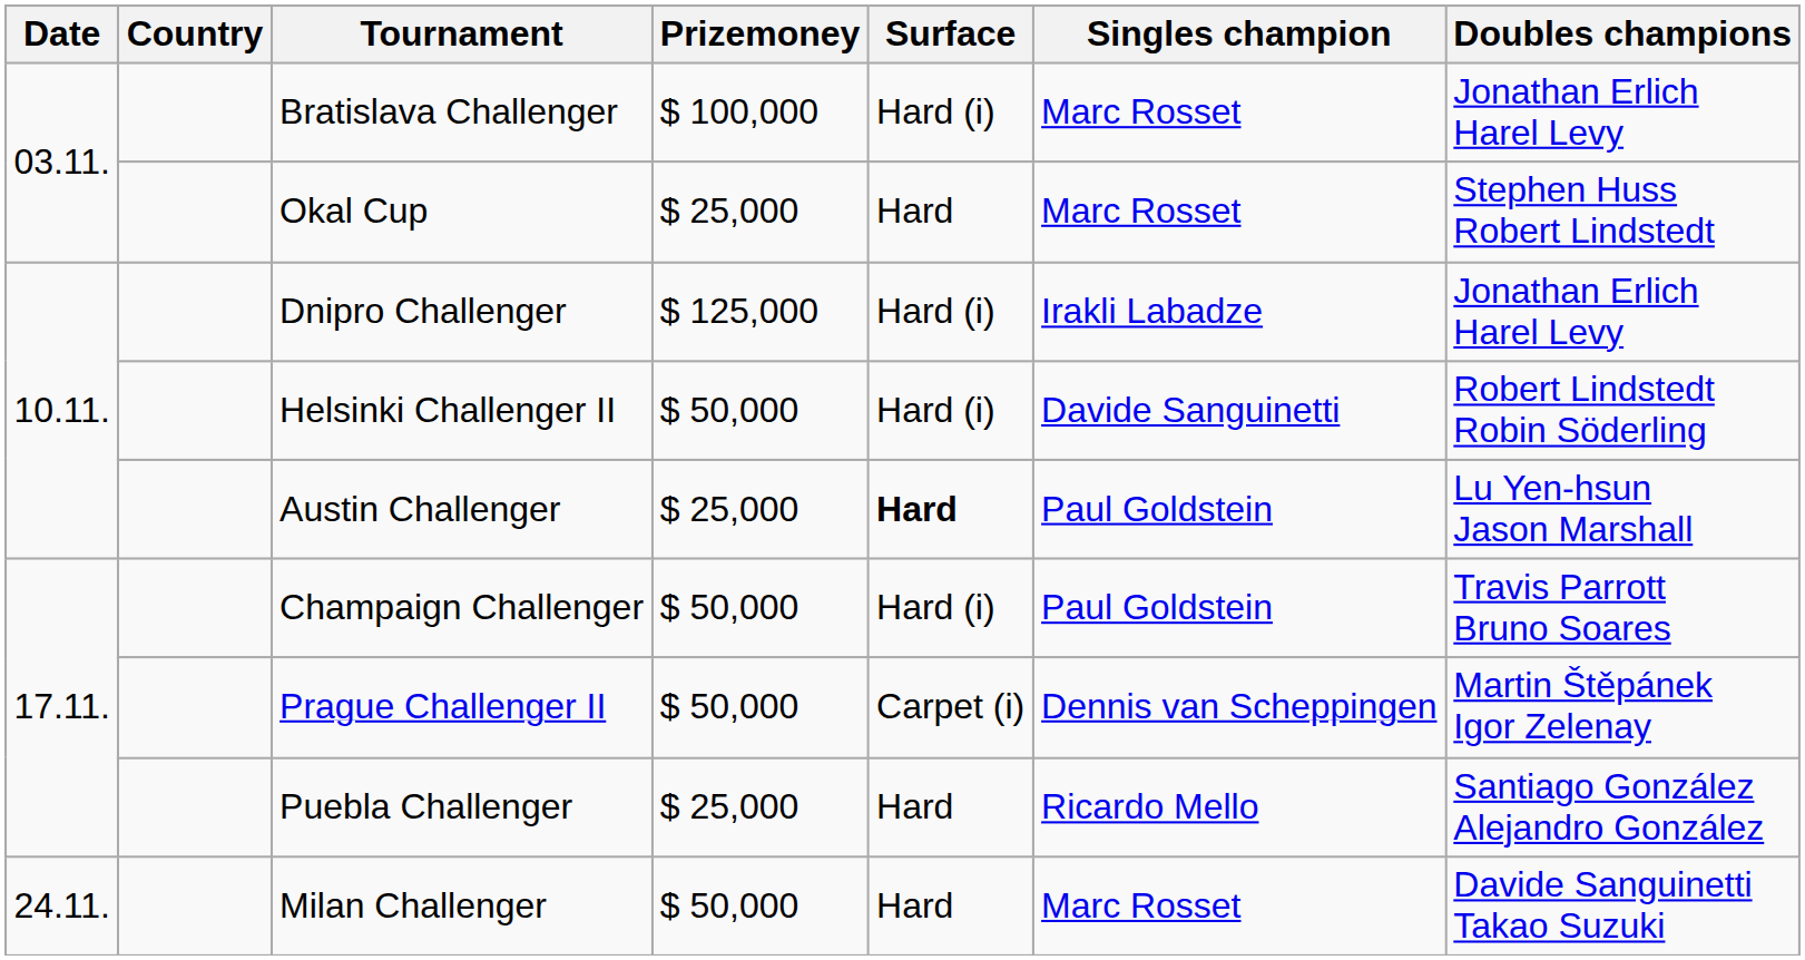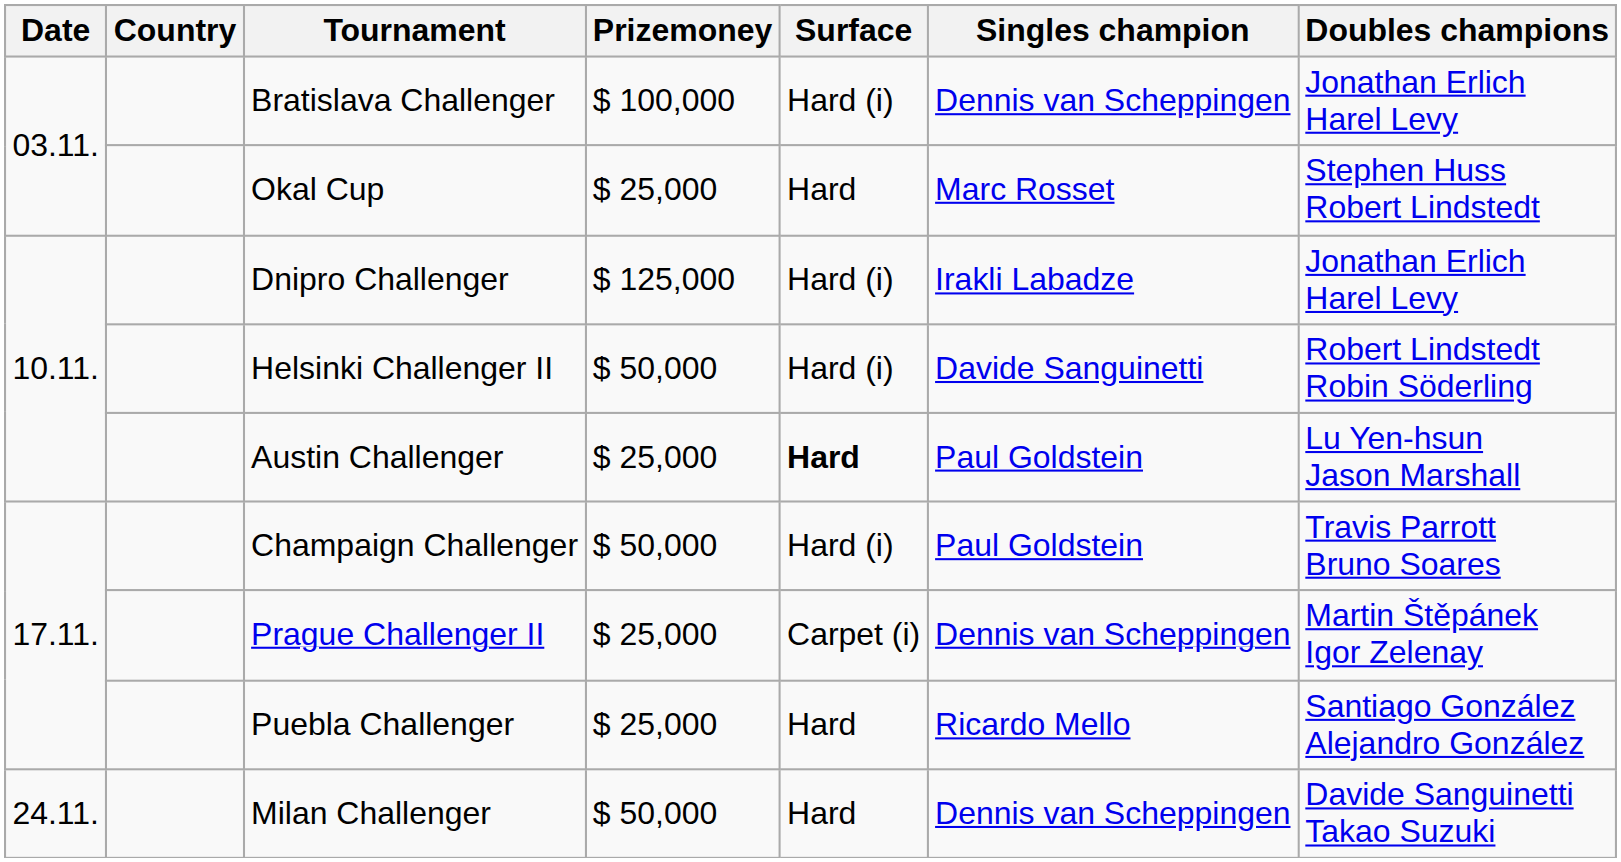 <table class="sortable wikitable" style=font-size:97%>
 <tr>
 <th>Date</th>
 <th>Country</th>
 <th>Tournament</th>
 <th>Prizemoney</th>
 <th>Surface</th>
 <th>Singles champion</th>
 <th>Doubles champions</th>
 </tr>
 <tr>
 <td rowspan="2">03.11.</td>
 <td></td>
 <td>Bratislava Challenger</td>
 <td>$ 100,000</td>
 <td>Hard (i)</td>
-<td> <a href='#'>Marc Rosset</a></td>
+<td> <a href='#'>Dennis van Scheppingen</a></td>
 <td> <a href='#'>Jonathan Erlich</a> <br>  <a href='#'>Harel Levy</a></td>
 </tr>
 <tr>
 <td></td>
 <td>Okal Cup</td>
 <td>$ 25,000</td>
 <td>Hard</td>
 <td> <a href='#'>Marc Rosset</a></td>
 <td> <a href='#'>Stephen Huss</a><br> <a href='#'>Robert Lindstedt</a></td>
 </tr>
 <tr>
 <td rowspan="3">10.11.</td>
 <td></td>
 <td>Dnipro Challenger</td>
 <td>$ 125,000</td>
 <td>Hard (i)</td>
 <td> <a href='#'>Irakli Labadze</a></td>
 <td> <a href='#'>Jonathan Erlich</a><br> <a href='#'>Harel Levy</a></td>
 </tr>
 <tr>
 <td></td>
 <td>Helsinki Challenger II</td>
 <td>$ 50,000</td>
 <td>Hard (i)</td>
 <td> <a href='#'>Davide Sanguinetti</a></td>
 <td> <a href='#'>Robert Lindstedt</a> <br>  <a href='#'>Robin Söderling</a></td>
 </tr>
 <tr>
 <td></td>
 <td>Austin Challenger</td>
 <td>$ 25,000</td>
 <td><strong>Hard</strong></td>
 <td> <a href='#'>Paul Goldstein</a></td>
 <td> <a href='#'>Lu Yen-hsun</a><br> <a href='#'>Jason Marshall</a></td>
 </tr>
 <tr>
 <td rowspan="3">17.11.</td>
 <td></td>
 <td>Champaign Challenger</td>
 <td>$ 50,000</td>
 <td>Hard (i)</td>
 <td> <a href='#'>Paul Goldstein</a></td>
 <td> <a href='#'>Travis Parrott</a> <br>  <a href='#'>Bruno Soares</a></td>
 </tr>
 <tr>
 <td></td>
 <td><a href='#'>Prague Challenger II</a></td>
-<td>$ 50,000</td>
+<td>$ 25,000</td>
 <td>Carpet (i)</td>
 <td> <a href='#'>Dennis van Scheppingen</a></td>
 <td> <a href='#'>Martin Štěpánek</a><br> <a href='#'>Igor Zelenay</a></td>
 </tr>
 <tr>
 <td></td>
 <td>Puebla Challenger</td>
 <td>$ 25,000</td>
 <td>Hard</td>
 <td> <a href='#'>Ricardo Mello</a></td>
 <td> <a href='#'>Santiago González</a><br> <a href='#'>Alejandro González</a></td>
 </tr>
 <tr>
 <td>24.11.</td>
 <td></td>
 <td>Milan Challenger</td>
 <td>$ 50,000</td>
 <td>Hard</td>
-<td> <a href='#'>Marc Rosset</a></td>
+<td> <a href='#'>Dennis van Scheppingen</a></td>
 <td> <a href='#'>Davide Sanguinetti</a><br> <a href='#'>Takao Suzuki</a></td>
 </tr>
 </table>
